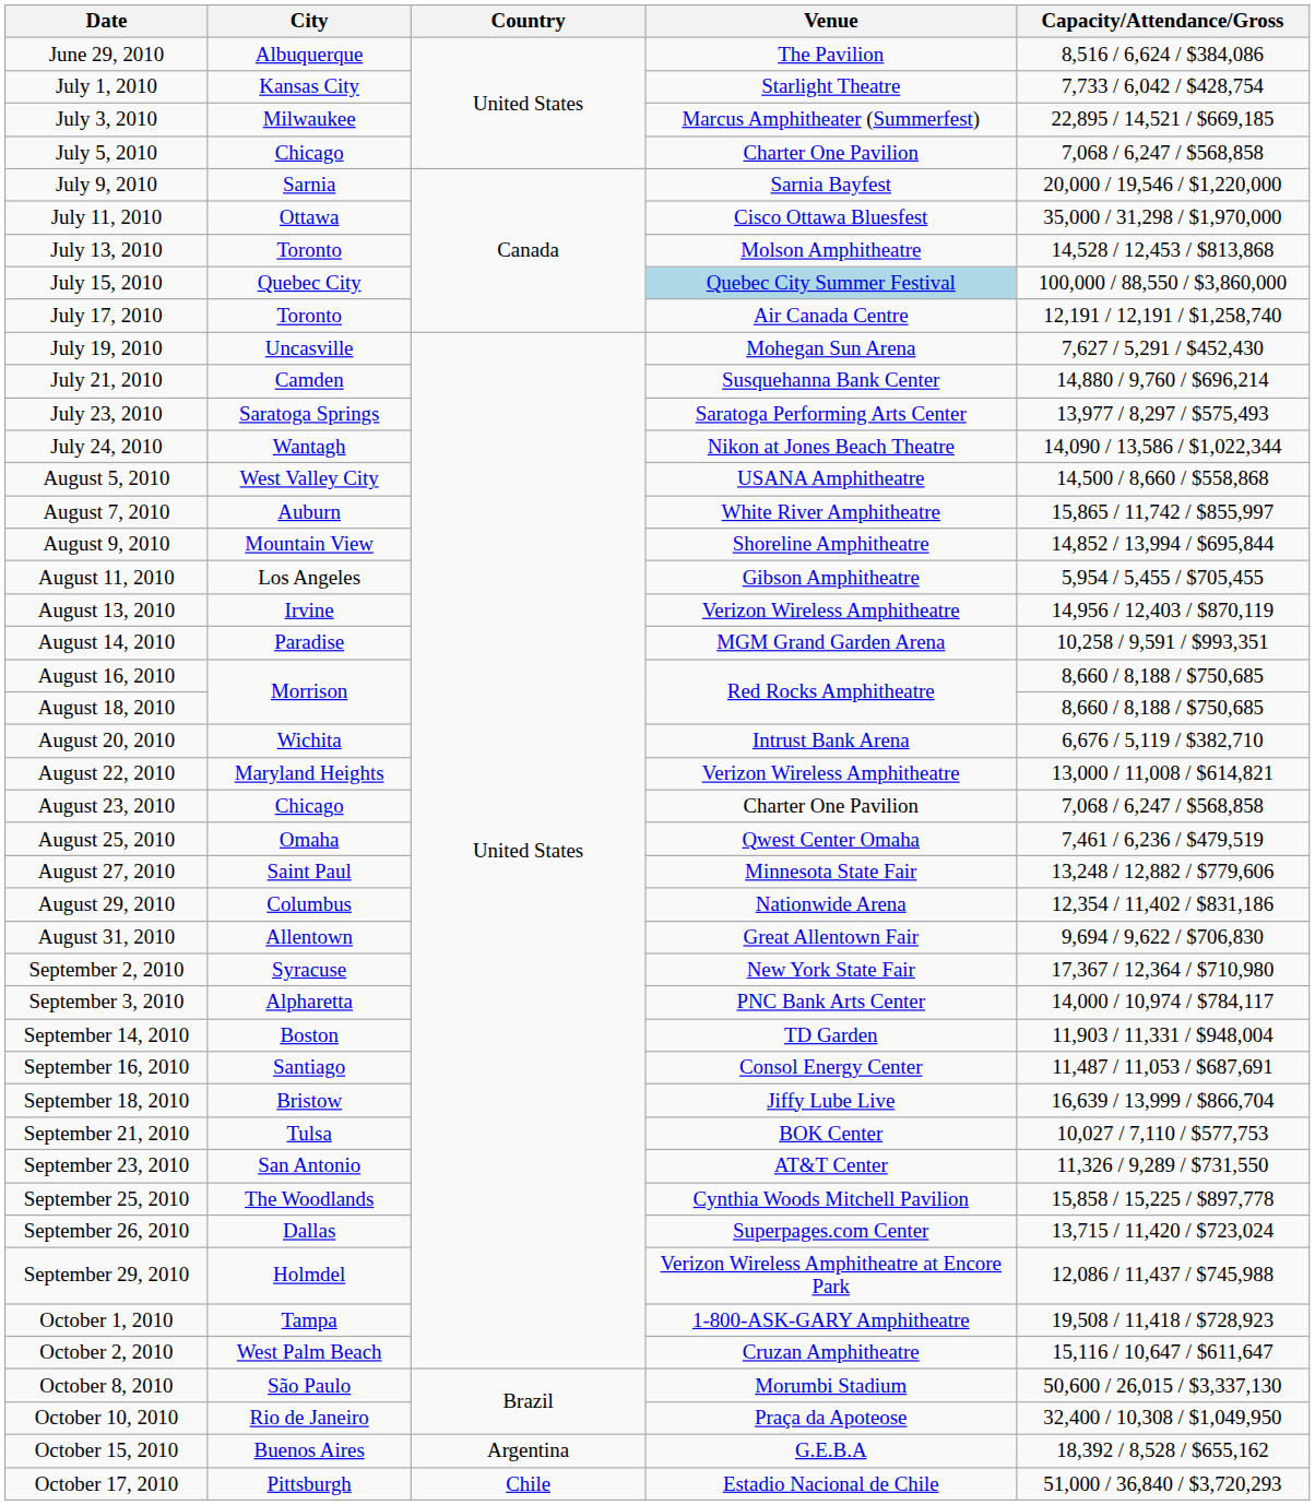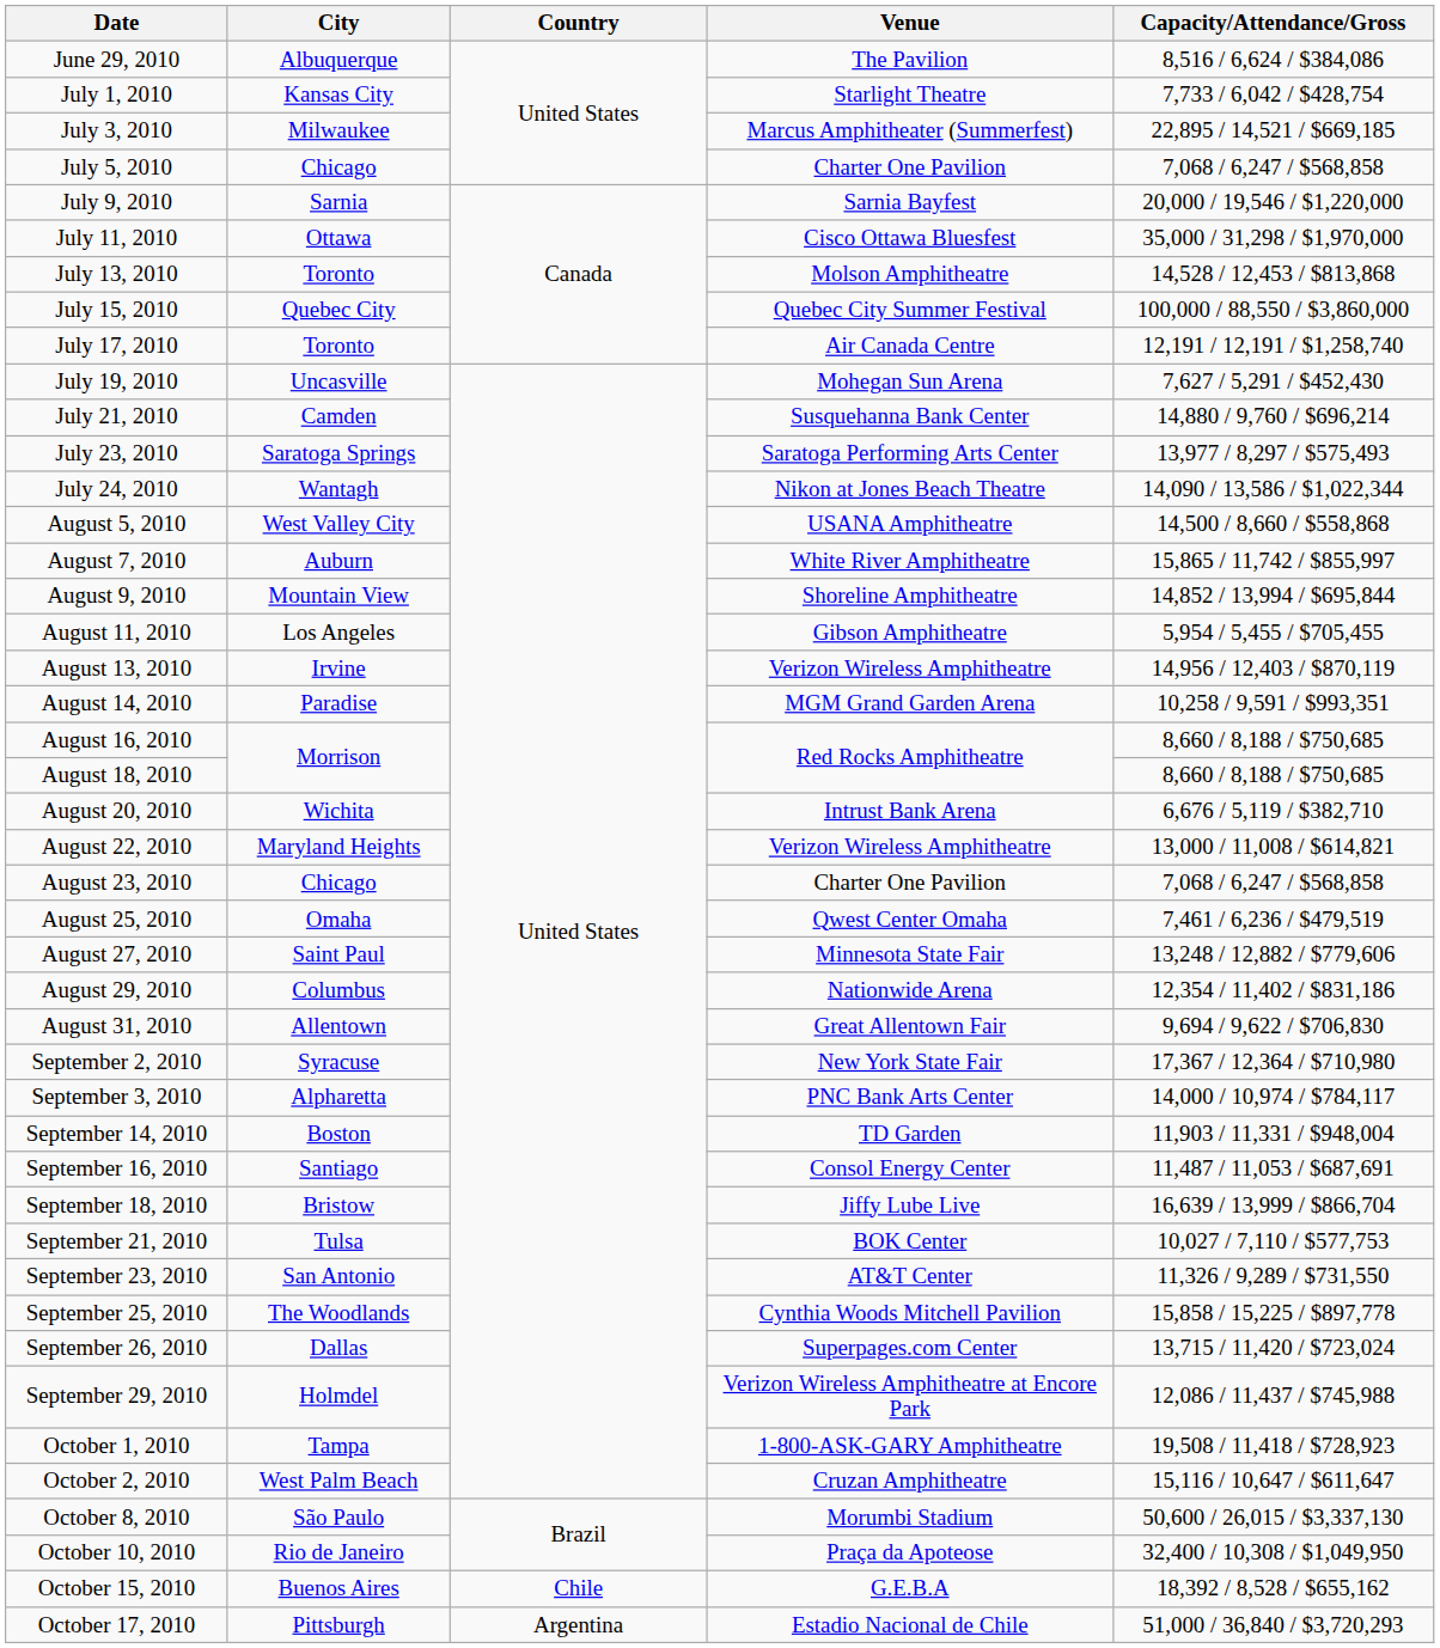 <table class="wikitable" style="text-align:center;">
 <tr>
 <th width="150">Date</th>
 <th width="150">City</th>
 <th width="175">Country</th>
 <th width="280">Venue</th>
 <th width="220">Capacity/Attendance/Gross</th>
 </tr>
 <tr>
 <td>June 29, 2010</td>
 <td><a href='#'>Albuquerque</a></td>
 <td rowspan="4">United States</td>
 <td><a href='#'>The Pavilion</a></td>
 <td>8,516 / 6,624 / $384,086</td>
 </tr>
 <tr>
 <td>July 1, 2010</td>
 <td><a href='#'>Kansas City</a></td>
 <td><a href='#'>Starlight Theatre</a></td>
 <td>7,733 / 6,042 / $428,754</td>
 </tr>
 <tr>
 <td>July 3, 2010</td>
 <td><a href='#'>Milwaukee</a></td>
 <td><a href='#'>Marcus Amphitheater</a> (<a href='#'>Summerfest</a>)</td>
 <td>22,895 / 14,521 / $669,185</td>
 </tr>
 <tr>
 <td>July 5, 2010</td>
 <td><a href='#'>Chicago</a></td>
 <td><a href='#'>Charter One Pavilion</a></td>
 <td>7,068 / 6,247 / $568,858</td>
 </tr>
 <tr>
 <td>July 9, 2010</td>
 <td><a href='#'>Sarnia</a></td>
 <td rowspan="5">Canada</td>
 <td><a href='#'>Sarnia Bayfest</a></td>
 <td>20,000 / 19,546 / $1,220,000</td>
 </tr>
 <tr>
 <td>July 11, 2010</td>
 <td><a href='#'>Ottawa</a></td>
 <td><a href='#'>Cisco Ottawa Bluesfest</a></td>
 <td>35,000 / 31,298 / $1,970,000</td>
 </tr>
 <tr>
 <td>July 13, 2010</td>
 <td><a href='#'>Toronto</a></td>
 <td><a href='#'>Molson Amphitheatre</a></td>
 <td>14,528 / 12,453 / $813,868</td>
 </tr>
 <tr>
 <td>July 15, 2010</td>
 <td><a href='#'>Quebec City</a></td>
-<td style="background: lightblue;"><a href='#'>Quebec City Summer Festival</a></td>
+<td><a href='#'>Quebec City Summer Festival</a></td>
 <td>100,000 / 88,550 / $3,860,000</td>
 </tr>
 <tr>
 <td>July 17, 2010</td>
 <td><a href='#'>Toronto</a></td>
 <td><a href='#'>Air Canada Centre</a></td>
 <td>12,191 / 12,191 / $1,258,740</td>
 </tr>
 <tr>
 <td>July 19, 2010</td>
 <td><a href='#'>Uncasville</a></td>
 <td rowspan="31">United States</td>
 <td><a href='#'>Mohegan Sun Arena</a></td>
 <td>7,627 / 5,291 / $452,430</td>
 </tr>
 <tr>
 <td>July 21, 2010</td>
 <td><a href='#'>Camden</a></td>
 <td><a href='#'>Susquehanna Bank Center</a></td>
 <td>14,880 / 9,760 / $696,214</td>
 </tr>
 <tr>
 <td>July 23, 2010</td>
 <td><a href='#'>Saratoga Springs</a></td>
 <td><a href='#'>Saratoga Performing Arts Center</a></td>
 <td>13,977 / 8,297 / $575,493</td>
 </tr>
 <tr>
 <td>July 24, 2010</td>
 <td><a href='#'>Wantagh</a></td>
 <td><a href='#'>Nikon at Jones Beach Theatre</a></td>
 <td>14,090 / 13,586 / $1,022,344</td>
 </tr>
 <tr>
 <td>August 5, 2010</td>
 <td><a href='#'>West Valley City</a></td>
 <td><a href='#'>USANA Amphitheatre</a></td>
 <td>14,500 / 8,660 / $558,868</td>
 </tr>
 <tr>
 <td>August 7, 2010</td>
 <td><a href='#'>Auburn</a></td>
 <td><a href='#'>White River Amphitheatre</a></td>
 <td>15,865 / 11,742 / $855,997</td>
 </tr>
 <tr>
 <td>August 9, 2010</td>
 <td><a href='#'>Mountain View</a></td>
 <td><a href='#'>Shoreline Amphitheatre</a></td>
 <td>14,852 / 13,994 / $695,844</td>
 </tr>
 <tr>
 <td>August 11, 2010</td>
 <td>Los Angeles</td>
 <td><a href='#'>Gibson Amphitheatre</a></td>
 <td>5,954 / 5,455 / $705,455</td>
 </tr>
 <tr>
 <td>August 13, 2010</td>
 <td><a href='#'>Irvine</a></td>
 <td><a href='#'>Verizon Wireless Amphitheatre</a></td>
 <td>14,956 / 12,403 / $870,119</td>
 </tr>
 <tr>
 <td>August 14, 2010</td>
 <td><a href='#'>Paradise</a></td>
 <td><a href='#'>MGM Grand Garden Arena</a></td>
 <td>10,258 / 9,591 / $993,351</td>
 </tr>
 <tr>
 <td>August 16, 2010</td>
 <td rowspan="2"><a href='#'>Morrison</a></td>
 <td rowspan="2"><a href='#'>Red Rocks Amphitheatre</a></td>
 <td>8,660 / 8,188 / $750,685</td>
 </tr>
 <tr>
 <td>August 18, 2010</td>
 <td>8,660 / 8,188 / $750,685</td>
 </tr>
 <tr>
 <td>August 20, 2010</td>
 <td><a href='#'>Wichita</a></td>
 <td><a href='#'>Intrust Bank Arena</a></td>
 <td>6,676 / 5,119 / $382,710</td>
 </tr>
 <tr>
 <td>August 22, 2010</td>
 <td><a href='#'>Maryland Heights</a></td>
 <td><a href='#'>Verizon Wireless Amphitheatre</a></td>
 <td>13,000 / 11,008 / $614,821</td>
 </tr>
 <tr>
 <td>August 23, 2010</td>
 <td><a href='#'>Chicago</a></td>
 <td>Charter One Pavilion</td>
 <td>7,068 / 6,247 / $568,858</td>
 </tr>
 <tr>
 <td>August 25, 2010</td>
 <td><a href='#'>Omaha</a></td>
 <td><a href='#'>Qwest Center Omaha</a></td>
 <td>7,461 / 6,236 / $479,519</td>
 </tr>
 <tr>
 <td>August 27, 2010</td>
 <td><a href='#'>Saint Paul</a></td>
 <td><a href='#'>Minnesota State Fair</a></td>
 <td>13,248 / 12,882 / $779,606</td>
 </tr>
 <tr>
 <td>August 29, 2010</td>
 <td><a href='#'>Columbus</a></td>
 <td><a href='#'>Nationwide Arena</a></td>
 <td>12,354 / 11,402 / $831,186</td>
 </tr>
 <tr>
 <td>August 31, 2010</td>
 <td><a href='#'>Allentown</a></td>
 <td><a href='#'>Great Allentown Fair</a></td>
 <td>9,694 / 9,622 / $706,830</td>
 </tr>
 <tr>
 <td>September 2, 2010</td>
 <td><a href='#'>Syracuse</a></td>
 <td><a href='#'>New York State Fair</a></td>
 <td>17,367 / 12,364 / $710,980</td>
 </tr>
 <tr>
 <td>September 3, 2010</td>
 <td><a href='#'>Alpharetta</a></td>
 <td><a href='#'>PNC Bank Arts Center</a></td>
 <td>14,000 / 10,974 / $784,117</td>
 </tr>
 <tr>
 <td>September 14, 2010</td>
 <td><a href='#'>Boston</a></td>
 <td><a href='#'>TD Garden</a></td>
 <td>11,903 / 11,331 / $948,004</td>
 </tr>
 <tr>
 <td>September 16, 2010</td>
 <td><a href='#'>Santiago</a></td>
 <td><a href='#'>Consol Energy Center</a></td>
 <td>11,487 / 11,053 / $687,691</td>
 </tr>
 <tr>
 <td>September 18, 2010</td>
 <td><a href='#'>Bristow</a></td>
 <td><a href='#'>Jiffy Lube Live</a></td>
 <td>16,639 / 13,999 / $866,704</td>
 </tr>
 <tr>
 <td>September 21, 2010</td>
 <td><a href='#'>Tulsa</a></td>
 <td><a href='#'>BOK Center</a></td>
 <td>10,027 / 7,110 / $577,753</td>
 </tr>
 <tr>
 <td>September 23, 2010</td>
 <td><a href='#'>San Antonio</a></td>
 <td><a href='#'>AT&T Center</a></td>
 <td>11,326 / 9,289 / $731,550</td>
 </tr>
 <tr>
 <td>September 25, 2010</td>
 <td><a href='#'>The Woodlands</a></td>
 <td><a href='#'>Cynthia Woods Mitchell Pavilion</a></td>
 <td>15,858 / 15,225 / $897,778</td>
 </tr>
 <tr>
 <td>September 26, 2010</td>
 <td><a href='#'>Dallas</a></td>
 <td><a href='#'>Superpages.com Center</a></td>
 <td>13,715 / 11,420 / $723,024</td>
 </tr>
 <tr>
 <td>September 29, 2010</td>
 <td><a href='#'>Holmdel</a></td>
 <td><a href='#'>Verizon Wireless Amphitheatre at Encore Park</a></td>
 <td>12,086 / 11,437 / $745,988</td>
 </tr>
 <tr>
 <td>October 1, 2010</td>
 <td><a href='#'>Tampa</a></td>
 <td><a href='#'>1-800-ASK-GARY Amphitheatre</a></td>
 <td>19,508 / 11,418 / $728,923</td>
 </tr>
 <tr>
 <td>October 2, 2010</td>
 <td><a href='#'>West Palm Beach</a></td>
 <td><a href='#'>Cruzan Amphitheatre</a></td>
 <td>15,116 / 10,647 / $611,647</td>
 </tr>
 <tr>
 <td>October 8, 2010</td>
 <td><a href='#'>São Paulo</a></td>
 <td rowspan="2">Brazil</td>
 <td><a href='#'>Morumbi Stadium</a></td>
 <td>50,600 / 26,015 / $3,337,130</td>
 </tr>
 <tr>
 <td>October 10, 2010</td>
 <td><a href='#'>Rio de Janeiro</a></td>
 <td><a href='#'>Praça da Apoteose</a></td>
 <td>32,400 / 10,308 / $1,049,950</td>
 </tr>
 <tr>
 <td>October 15, 2010</td>
 <td><a href='#'>Buenos Aires</a></td>
-<td>Argentina</td>
+<td><a href='#'>Chile</a></td>
 <td><a href='#'>G.E.B.A</a></td>
 <td>18,392 / 8,528 / $655,162</td>
 </tr>
 <tr>
 <td>October 17, 2010</td>
 <td><a href='#'>Pittsburgh</a></td>
-<td><a href='#'>Chile</a></td>
+<td>Argentina</td>
 <td><a href='#'>Estadio Nacional de Chile</a></td>
 <td>51,000 / 36,840 / $3,720,293</td>
 </tr>
 </table>
